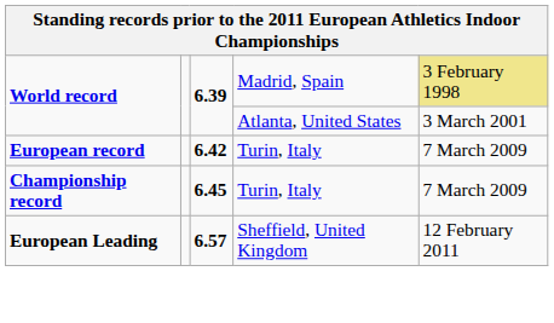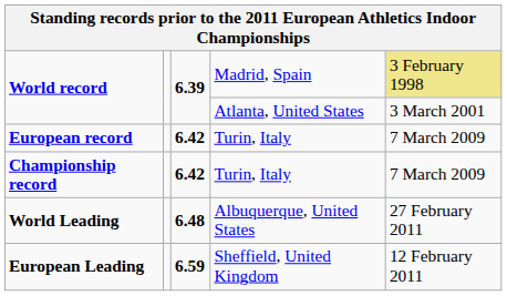 <table class="wikitable" width=75%>
 <tr>
 <th colspan="5">Standing records prior to the 2011 European Athletics Indoor Championships</th>
 </tr>
 <tr>
 <td rowspan=2><strong><a href='#'>World record</a></strong></td>
 <td rowspan=2></td>
 <td rowspan=2><strong>6.39</strong></td>
 <td><a href='#'>Madrid</a>, <a href='#'>Spain</a></td>
 <td style="background: khaki;">3 February 1998</td>
 </tr>
 <tr>
 <td><a href='#'>Atlanta</a>, <a href='#'>United States</a></td>
 <td>3 March 2001</td>
 </tr>
 <tr>
 <td><strong><a href='#'>European record</a></strong></td>
 <td></td>
 <td><strong>6.42</strong></td>
 <td><a href='#'>Turin</a>, <a href='#'>Italy</a></td>
 <td>7 March 2009</td>
 </tr>
 <tr>
 <td><strong><a href='#'>Championship record</a></strong></td>
 <td></td>
-<td><strong>6.45</strong></td>
+<td><strong>6.42</strong></td>
 <td><a href='#'>Turin</a>, <a href='#'>Italy</a></td>
 <td>7 March 2009</td>
 </tr>
 <tr>
+<td><strong>World Leading</strong></td>
+<td></td>
+<td><strong>6.48</strong></td>
+<td><a href='#'>Albuquerque</a>, <a href='#'>United States</a></td>
+<td>27 February 2011</td>
+</tr>
+<tr>
 <td><strong>European Leading</strong></td>
 <td></td>
-<td><strong>6.57</strong></td>
+<td><strong>6.59</strong></td>
 <td><a href='#'>Sheffield</a>, <a href='#'>United Kingdom</a></td>
 <td>12 February 2011</td>
 </tr>
 </table>
